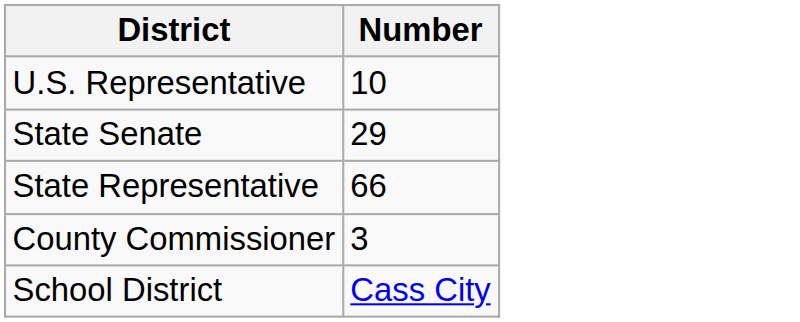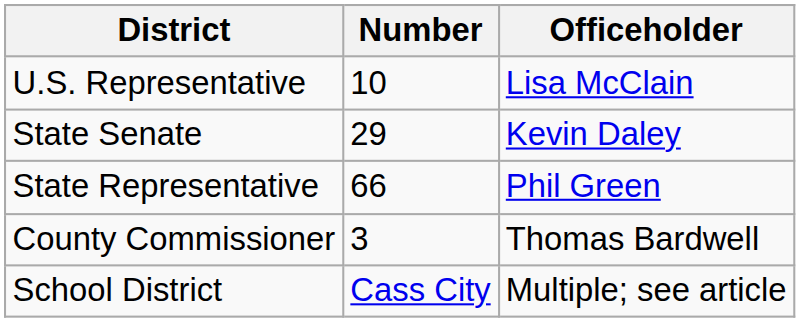 <table class="wikitable">
 <tr>
 <th>District</th>
 <th>Number</th>
+<th>Officeholder</th>
 </tr>
 <tr>
 <td>U.S. Representative</td>
 <td>10 </td>
+<td><a href='#'>Lisa McClain</a></td>
 </tr>
 <tr>
 <td>State Senate</td>
 <td>29 </td>
+<td><a href='#'>Kevin Daley</a></td>
 </tr>
 <tr>
 <td>State Representative</td>
 <td>66 </td>
+<td><a href='#'>Phil Green</a></td>
 </tr>
 <tr>
 <td>County Commissioner</td>
 <td>3</td>
+<td>Thomas Bardwell</td>
 </tr>
 <tr>
 <td>School District</td>
 <td><a href='#'>Cass City</a></td>
+<td>Multiple; see article</td>
 </tr>
 </table>
